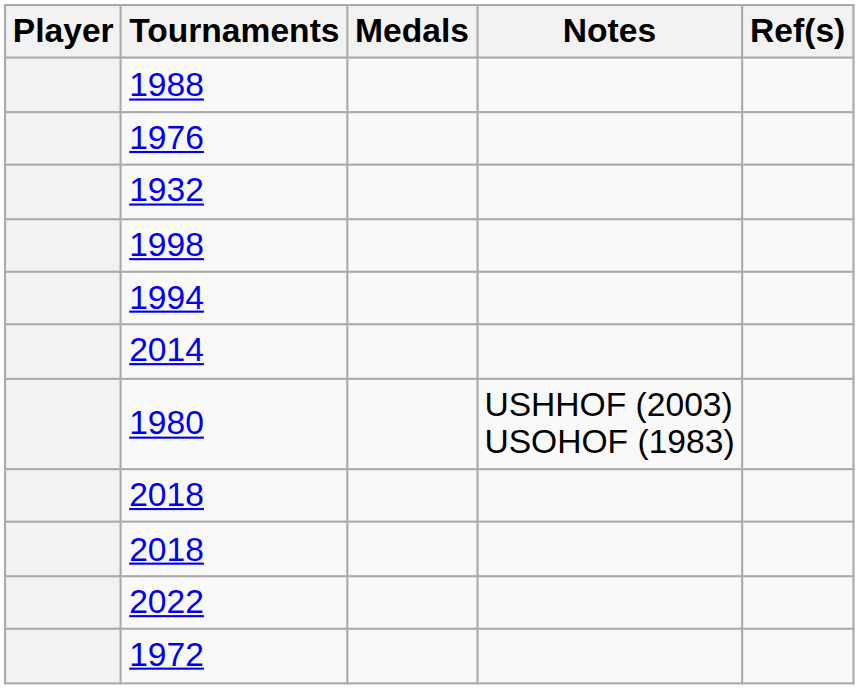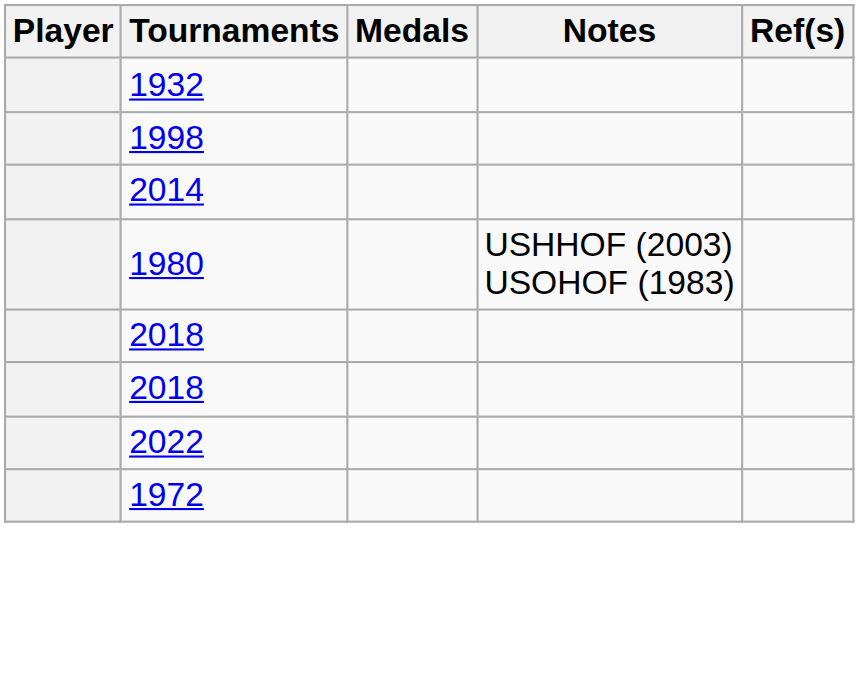 <table class="wikitable sortable plainrowheaders" style="text-align:center;">
 <tr>
 <th scope="col">Player</th>
 <th scope="col">Tournaments</th>
 <th scope="col">Medals</th>
 <th scope="col">Notes</th>
 <th scope="col" class="unsortable">Ref(s)</th>
-</tr>
-<tr>
-<th scope="row"></th>
-<td align=left><a href='#'>1988</a></td>
-<td></td>
-<td></td>
-<td></td>
-</tr>
-<tr>
-<th scope="row"></th>
-<td align=left><a href='#'>1976</a></td>
-<td></td>
-<td></td>
-<td></td>
 </tr>
 <tr>
 <th scope="row"></th>
 <td align=left><a href='#'>1932</a></td>
 <td align=left></td>
 <td></td>
 <td></td>
 </tr>
 <tr>
 <th scope="row"></th>
 <td align=left><a href='#'>1998</a></td>
-<td></td>
-<td></td>
-<td></td>
-</tr>
-<tr>
-<th scope="row"></th>
-<td align=left><a href='#'>1994</a></td>
 <td></td>
 <td></td>
 <td></td>
 </tr>
 <tr>
 <th scope="row"></th>
 <td align=left><a href='#'>2014</a></td>
 <td></td>
 <td></td>
 <td></td>
 </tr>
 <tr>
 <th scope="row"></th>
 <td align=left><a href='#'>1980</a></td>
 <td align=left></td>
 <td align=left>USHHOF (2003)<br>USOHOF (1983)</td>
 <td align=center></td>
 </tr>
 <tr>
 <th scope="row"></th>
 <td align=left><a href='#'>2018</a></td>
 <td></td>
 <td></td>
 <td></td>
 </tr>
 <tr>
 <th scope="row"></th>
 <td align=left><a href='#'>2018</a></td>
 <td></td>
 <td></td>
 <td></td>
 </tr>
 <tr>
 <th scope="row"></th>
 <td align=left><a href='#'>2022</a></td>
 <td></td>
 <td></td>
 <td></td>
 </tr>
 <tr>
 <th scope="row"></th>
 <td align=left><a href='#'>1972</a></td>
 <td align=left></td>
 <td></td>
 <td></td>
 </tr>
 </table>
